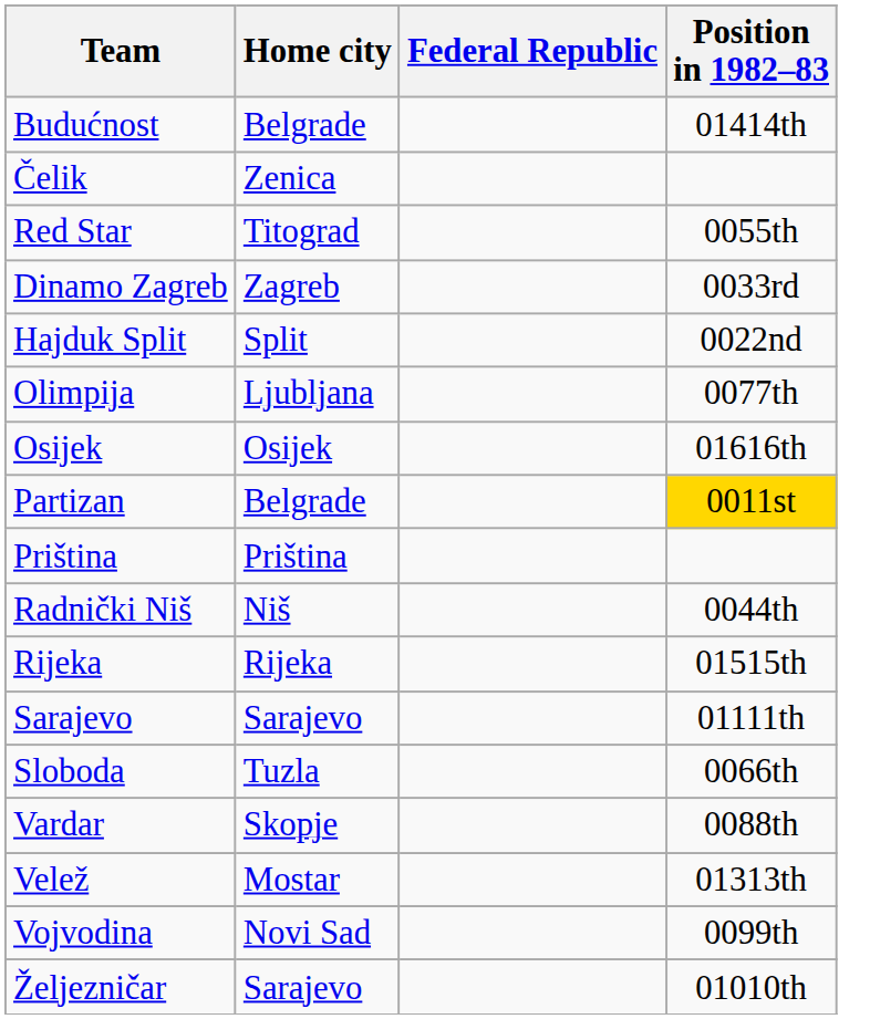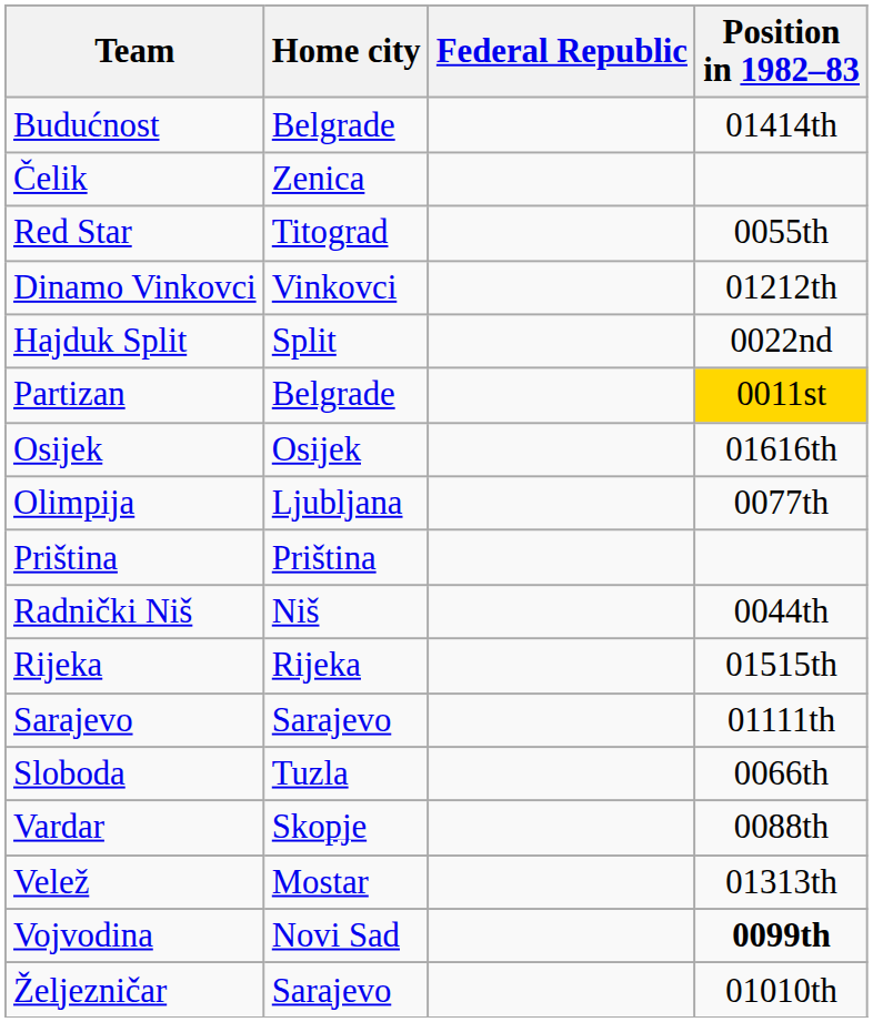 <table class="wikitable sortable" style="text-align: left;">
 <tr>
 <th>Team</th>
 <th>Home city</th>
 <th><a href='#'>Federal Republic</a></th>
 <th>Position<br>in <a href='#'>1982–83</a></th>
 </tr>
 <tr>
 <td><a href='#'>Budućnost</a></td>
 <td><a href='#'>Belgrade</a></td>
 <td></td>
 <td style="text-align:center;"><span>014</span>14th</td>
 </tr>
 <tr>
 <td><a href='#'>Čelik</a></td>
 <td><a href='#'>Zenica</a></td>
 <td></td>
 <td></td>
 </tr>
 <tr>
 <td><a href='#'>Red Star</a></td>
 <td><a href='#'>Titograd</a></td>
 <td></td>
 <td style="text-align:center;"><span>005</span>5th</td>
 </tr>
 <tr>
-<td><a href='#'>Dinamo Zagreb</a></td>
-<td><a href='#'>Zagreb</a></td>
+<td><a href='#'>Dinamo Vinkovci</a></td>
+<td><a href='#'>Vinkovci</a></td>
 <td></td>
-<td style="text-align:center;"><span>003</span>3rd</td>
+<td style="text-align:center;"><span>012</span>12th</td>
 </tr>
 <tr>
 <td><a href='#'>Hajduk Split</a></td>
 <td><a href='#'>Split</a></td>
 <td></td>
 <td style="text-align:center;"><span>002</span>2nd</td>
 </tr>
 <tr>
-<td><a href='#'>Olimpija</a></td>
-<td><a href='#'>Ljubljana</a></td>
+<td><a href='#'>Partizan</a></td>
+<td><a href='#'>Belgrade</a></td>
 <td></td>
-<td style="text-align:center;"><span>007</span>7th</td>
+<td style="text-align:center;" bgcolor="gold"><span>001</span>1st</td>
 </tr>
 <tr>
 <td><a href='#'>Osijek</a></td>
 <td><a href='#'>Osijek</a></td>
 <td></td>
 <td style="text-align:center;"><span>016</span>16th</td>
 </tr>
 <tr>
-<td><a href='#'>Partizan</a></td>
-<td><a href='#'>Belgrade</a></td>
+<td><a href='#'>Olimpija</a></td>
+<td><a href='#'>Ljubljana</a></td>
 <td></td>
-<td style="text-align:center;" bgcolor="gold"><span>001</span>1st</td>
+<td style="text-align:center;"><span>007</span>7th</td>
 </tr>
 <tr>
 <td><a href='#'>Priština</a></td>
 <td><a href='#'>Priština</a></td>
 <td></td>
 <td></td>
 </tr>
 <tr>
 <td><a href='#'>Radnički Niš</a></td>
 <td><a href='#'>Niš</a></td>
 <td></td>
 <td style="text-align:center;"><span>004</span>4th</td>
 </tr>
 <tr>
 <td><a href='#'>Rijeka</a></td>
 <td><a href='#'>Rijeka</a></td>
 <td></td>
 <td style="text-align:center;"><span>015</span>15th</td>
 </tr>
 <tr>
 <td><a href='#'>Sarajevo</a></td>
 <td><a href='#'>Sarajevo</a></td>
 <td></td>
 <td style="text-align:center;"><span>011</span>11th</td>
 </tr>
 <tr>
 <td><a href='#'>Sloboda</a></td>
 <td><a href='#'>Tuzla</a></td>
 <td></td>
 <td style="text-align:center;"><span>006</span>6th</td>
 </tr>
 <tr>
 <td><a href='#'>Vardar</a></td>
 <td><a href='#'>Skopje</a></td>
 <td></td>
 <td style="text-align:center;"><span>008</span>8th</td>
 </tr>
 <tr>
 <td><a href='#'>Velež</a></td>
 <td><a href='#'>Mostar</a></td>
 <td></td>
 <td style="text-align:center;"><span>013</span>13th</td>
 </tr>
 <tr>
 <td><a href='#'>Vojvodina</a></td>
 <td><a href='#'>Novi Sad</a></td>
 <td></td>
-<td style="text-align:center;"><span>009</span>9th</td>
+<td style="text-align:center;"><strong><span>009</span>9th</strong></td>
 </tr>
 <tr>
 <td><a href='#'>Željezničar</a></td>
 <td><a href='#'>Sarajevo</a></td>
 <td></td>
 <td style="text-align:center;"><span>010</span>10th</td>
 </tr>
 <tr>
 </tr>
 </table>
